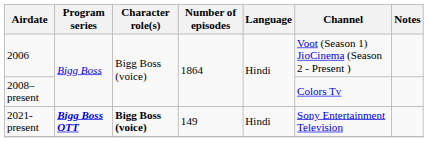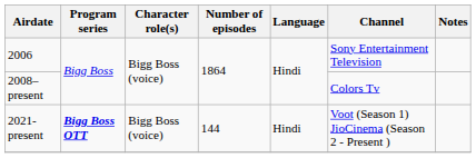 <table class="wikitable">
 <tr>
 <th>Airdate</th>
 <th>Program series</th>
 <th>Character role(s)</th>
 <th>Number of episodes</th>
 <th>Language</th>
 <th>Channel</th>
 <th>Notes</th>
 </tr>
 <tr>
 <td>2006</td>
 <td rowspan="2"><em><a href='#'>Bigg Boss</a></em></td>
 <td rowspan="2">Bigg Boss (voice)</td>
 <td rowspan="2">1864</td>
 <td rowspan="2">Hindi</td>
-<td><a href='#'>Voot</a> (Season 1)<br> <a href='#'>JioCinema</a> (Season 2 - Present )</td>
+<td><a href='#'>Sony Entertainment Television</a></td>
 <td></td>
 </tr>
 <tr>
 <td>2008–present</td>
 <td><a href='#'>Colors Tv</a></td>
 <td></td>
 </tr>
 <tr>
 <td>2021- present</td>
 <td><strong><em><a href='#'>Bigg Boss OTT</a></em></strong></td>
-<td><strong>Bigg Boss (voice)</strong></td>
-<td>149</td>
+<td>Bigg Boss (voice)</td>
+<td>144</td>
 <td>Hindi</td>
-<td><a href='#'>Sony Entertainment Television</a></td>
+<td><a href='#'>Voot</a> (Season 1)<br> <a href='#'>JioCinema</a> (Season 2 - Present )</td>
 <td></td>
 </tr>
 <tr>
 </tr>
 </table>
